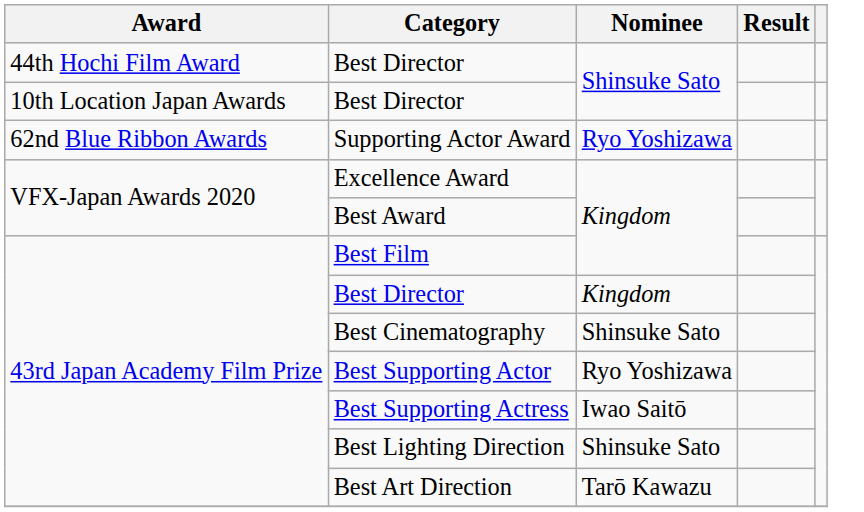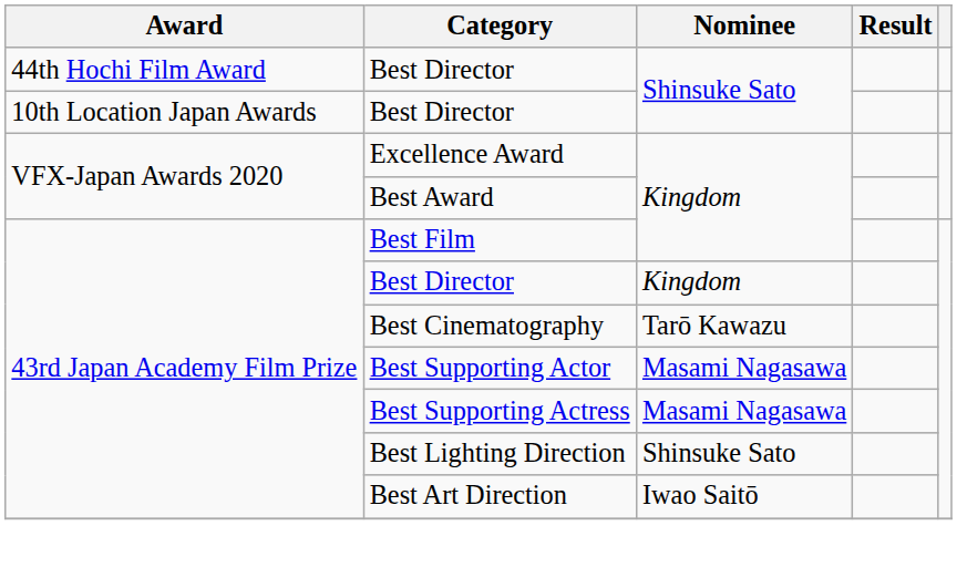 <table class="wikitable">
 <tr>
 <th>Award</th>
 <th>Category</th>
 <th>Nominee</th>
 <th>Result</th>
 <th></th>
 </tr>
 <tr>
 <td>44th <a href='#'>Hochi Film Award</a></td>
 <td>Best Director</td>
 <td rowspan="2"><a href='#'>Shinsuke Sato</a></td>
 <td></td>
 <td style="text-align:center;"></td>
 </tr>
 <tr>
 <td>10th Location Japan Awards</td>
 <td>Best Director</td>
-<td></td>
-<td style="text-align:center;"></td>
-</tr>
-<tr>
-<td>62nd <a href='#'>Blue Ribbon Awards</a></td>
-<td>Supporting Actor Award</td>
-<td><a href='#'>Ryo Yoshizawa</a></td>
 <td></td>
 <td style="text-align:center;"></td>
 </tr>
 <tr>
 <td rowspan="2">VFX-Japan Awards 2020</td>
 <td>Excellence Award</td>
 <td rowspan="3"><em>Kingdom</em></td>
 <td></td>
 <td rowspan="2" style="text-align:center;"></td>
 </tr>
 <tr>
 <td>Best Award</td>
 <td></td>
 </tr>
 <tr>
 <td rowspan="7"><a href='#'>43rd Japan Academy Film Prize</a></td>
 <td><a href='#'>Best Film</a></td>
 <td></td>
 <td rowspan="7" style="text-align:center;"><br></td>
 </tr>
 <tr>
 <td><a href='#'>Best Director</a></td>
 <td><em>Kingdom</em></td>
 <td></td>
 </tr>
 <tr>
 <td>Best Cinematography</td>
-<td>Shinsuke Sato</td>
+<td>Tarō Kawazu</td>
 <td></td>
 </tr>
 <tr>
 <td><a href='#'>Best Supporting Actor</a></td>
-<td>Ryo Yoshizawa</td>
+<td><a href='#'>Masami Nagasawa</a></td>
 <td></td>
 </tr>
 <tr>
 <td><a href='#'>Best Supporting Actress</a></td>
-<td>Iwao Saitō</td>
+<td><a href='#'>Masami Nagasawa</a></td>
 <td></td>
 </tr>
 <tr>
 <td>Best Lighting Direction</td>
 <td>Shinsuke Sato</td>
 <td></td>
 </tr>
 <tr>
 <td>Best Art Direction</td>
-<td>Tarō Kawazu</td>
+<td>Iwao Saitō</td>
 <td></td>
 </tr>
 <tr>
 </tr>
 </table>
